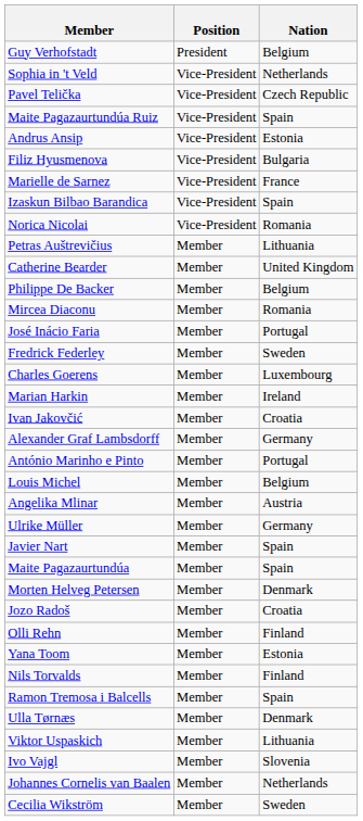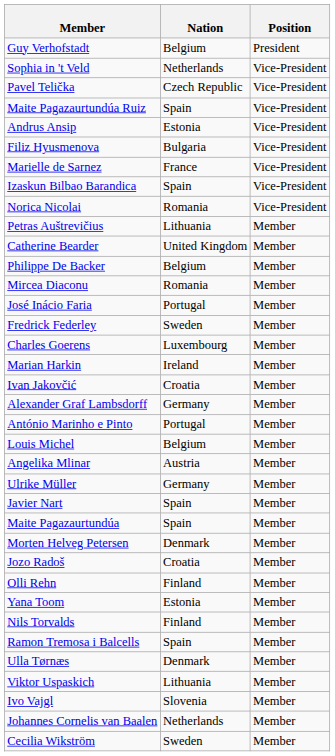 <table class="wikitable sortable collapsible">
 <tr>
 <th><br>Member</th>
+<th><br>Nation</th>
 <th><br>Position</th>
-<th><br>Nation</th>
 </tr>
 <tr>
 <td><a href='#'>Guy Verhofstadt</a></td>
+<td>Belgium</td>
 <td>President</td>
-<td>Belgium</td>
 </tr>
 <tr>
 <td><a href='#'>Sophia in 't Veld</a></td>
+<td>Netherlands</td>
 <td>Vice-President</td>
-<td>Netherlands</td>
 </tr>
 <tr>
 <td><a href='#'>Pavel Telička</a></td>
+<td>Czech Republic</td>
 <td>Vice-President</td>
-<td>Czech Republic</td>
 </tr>
 <tr>
 <td><a href='#'>Maite Pagazaurtundúa Ruiz</a></td>
+<td>Spain</td>
 <td>Vice-President</td>
-<td>Spain</td>
 </tr>
 <tr>
 <td><a href='#'>Andrus Ansip</a></td>
+<td>Estonia</td>
 <td>Vice-President</td>
-<td>Estonia</td>
 </tr>
 <tr>
 <td><a href='#'>Filiz Hyusmenova</a></td>
+<td>Bulgaria</td>
 <td>Vice-President</td>
-<td>Bulgaria</td>
 </tr>
 <tr>
 <td><a href='#'>Marielle de Sarnez</a></td>
+<td>France</td>
 <td>Vice-President</td>
-<td>France</td>
 </tr>
 <tr>
 <td><a href='#'>Izaskun Bilbao Barandica</a></td>
+<td>Spain</td>
 <td>Vice-President</td>
-<td>Spain</td>
 </tr>
 <tr>
 <td><a href='#'>Norica Nicolai</a></td>
+<td>Romania</td>
 <td>Vice-President</td>
-<td>Romania</td>
 </tr>
 <tr>
 <td><a href='#'>Petras Auštrevičius</a></td>
+<td>Lithuania</td>
 <td>Member</td>
-<td>Lithuania</td>
 </tr>
 <tr>
 <td><a href='#'>Catherine Bearder</a></td>
+<td>United Kingdom</td>
 <td>Member</td>
-<td>United Kingdom</td>
 </tr>
 <tr>
 <td><a href='#'>Philippe De Backer</a></td>
+<td>Belgium</td>
 <td>Member</td>
-<td>Belgium</td>
 </tr>
 <tr>
 <td><a href='#'>Mircea Diaconu</a></td>
+<td>Romania</td>
 <td>Member</td>
-<td>Romania</td>
 </tr>
 <tr>
 <td><a href='#'>José Inácio Faria</a></td>
+<td>Portugal</td>
 <td>Member</td>
-<td>Portugal</td>
 </tr>
 <tr>
 <td><a href='#'>Fredrick Federley</a></td>
+<td>Sweden</td>
 <td>Member</td>
-<td>Sweden</td>
 </tr>
 <tr>
 <td><a href='#'>Charles Goerens</a></td>
+<td>Luxembourg</td>
 <td>Member</td>
-<td>Luxembourg</td>
 </tr>
 <tr>
 <td><a href='#'>Marian Harkin</a></td>
+<td>Ireland</td>
 <td>Member</td>
-<td>Ireland</td>
 </tr>
 <tr>
 <td><a href='#'>Ivan Jakovčić</a></td>
+<td>Croatia</td>
 <td>Member</td>
-<td>Croatia</td>
 </tr>
 <tr>
 <td><a href='#'>Alexander Graf Lambsdorff</a></td>
+<td>Germany</td>
 <td>Member</td>
-<td>Germany</td>
 </tr>
 <tr>
 <td><a href='#'>António Marinho e Pinto</a></td>
+<td>Portugal</td>
 <td>Member</td>
-<td>Portugal</td>
 </tr>
 <tr>
 <td><a href='#'>Louis Michel</a></td>
+<td>Belgium</td>
 <td>Member</td>
-<td>Belgium</td>
 </tr>
 <tr>
 <td><a href='#'>Angelika Mlinar</a></td>
+<td>Austria</td>
 <td>Member</td>
-<td>Austria</td>
 </tr>
 <tr>
 <td><a href='#'>Ulrike Müller</a></td>
+<td>Germany</td>
 <td>Member</td>
-<td>Germany</td>
 </tr>
 <tr>
 <td><a href='#'>Javier Nart</a></td>
+<td>Spain</td>
 <td>Member</td>
-<td>Spain</td>
 </tr>
 <tr>
 <td><a href='#'>Maite Pagazaurtundúa</a></td>
+<td>Spain</td>
 <td>Member</td>
-<td>Spain</td>
 </tr>
 <tr>
 <td><a href='#'>Morten Helveg Petersen</a></td>
+<td>Denmark</td>
 <td>Member</td>
-<td>Denmark</td>
 </tr>
 <tr>
 <td><a href='#'>Jozo Radoš</a></td>
+<td>Croatia</td>
 <td>Member</td>
-<td>Croatia</td>
 </tr>
 <tr>
 <td><a href='#'>Olli Rehn</a></td>
+<td>Finland</td>
 <td>Member</td>
-<td>Finland</td>
 </tr>
 <tr>
 <td><a href='#'>Yana Toom</a></td>
+<td>Estonia</td>
 <td>Member</td>
-<td>Estonia</td>
 </tr>
 <tr>
 <td><a href='#'>Nils Torvalds</a></td>
+<td>Finland</td>
 <td>Member</td>
-<td>Finland</td>
 </tr>
 <tr>
 <td><a href='#'>Ramon Tremosa i Balcells</a></td>
+<td>Spain</td>
 <td>Member</td>
-<td>Spain</td>
 </tr>
 <tr>
 <td><a href='#'>Ulla Tørnæs</a></td>
+<td>Denmark</td>
 <td>Member</td>
-<td>Denmark</td>
 </tr>
 <tr>
 <td><a href='#'>Viktor Uspaskich</a></td>
+<td>Lithuania</td>
 <td>Member</td>
-<td>Lithuania</td>
 </tr>
 <tr>
 <td><a href='#'>Ivo Vajgl</a></td>
+<td>Slovenia</td>
 <td>Member</td>
-<td>Slovenia</td>
 </tr>
 <tr>
 <td><a href='#'>Johannes Cornelis van Baalen</a></td>
+<td>Netherlands</td>
 <td>Member</td>
-<td>Netherlands</td>
 </tr>
 <tr>
 <td><a href='#'>Cecilia Wikström</a></td>
+<td>Sweden</td>
 <td>Member</td>
-<td>Sweden</td>
 </tr>
 </table>
